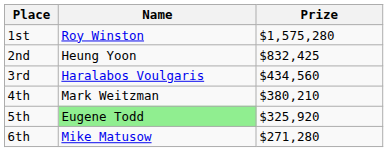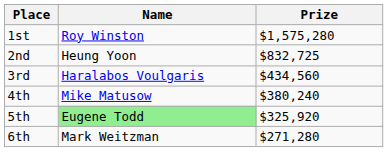 <table class="wikitable">
 <tr>
 <th width="50">Place</th>
 <th width="200">Name</th>
 <th width="125">Prize</th>
 </tr>
 <tr>
 <td>1st</td>
 <td><a href='#'>Roy Winston</a></td>
 <td>$1,575,280</td>
 </tr>
 <tr>
 <td>2nd</td>
 <td>Heung Yoon</td>
-<td>$832,425</td>
+<td>$832,725</td>
 </tr>
 <tr>
 <td>3rd</td>
 <td><a href='#'>Haralabos Voulgaris</a></td>
 <td>$434,560</td>
 </tr>
 <tr>
 <td>4th</td>
-<td>Mark Weitzman</td>
-<td>$380,210</td>
+<td><a href='#'>Mike Matusow</a></td>
+<td>$380,240</td>
 </tr>
 <tr>
 <td>5th</td>
 <td style="background: lightgreen;">Eugene Todd</td>
 <td>$325,920</td>
 </tr>
 <tr>
 <td>6th</td>
-<td><a href='#'>Mike Matusow</a></td>
+<td>Mark Weitzman</td>
 <td>$271,280</td>
 </tr>
 </table>
